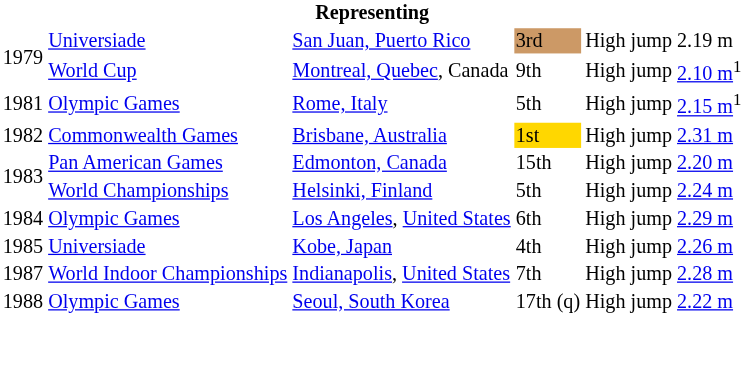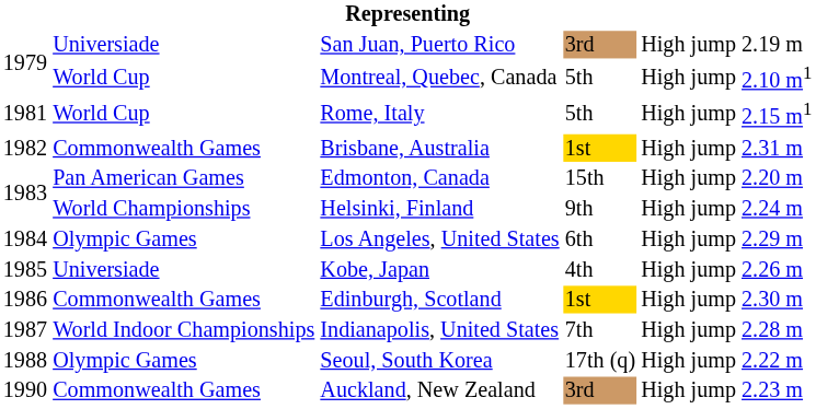 <table>
 <tr>
 <th colspan="6">Representing </th>
 </tr>
 <tr>
 <td rowspan=2>1979</td>
 <td><a href='#'>Universiade</a></td>
 <td><a href='#'>San Juan, Puerto Rico</a></td>
 <td bgcolor="cc9966">3rd</td>
 <td>High jump</td>
 <td>2.19 m</td>
 </tr>
 <tr>
 <td><a href='#'>World Cup</a></td>
 <td><a href='#'>Montreal, Quebec</a>, Canada</td>
-<td>9th</td>
+<td>5th</td>
 <td>High jump</td>
 <td><a href='#'>2.10 m</a><sup>1</sup></td>
 </tr>
 <tr>
 <td>1981</td>
-<td><a href='#'>Olympic Games</a></td>
+<td><a href='#'>World Cup</a></td>
 <td><a href='#'>Rome, Italy</a></td>
 <td>5th</td>
 <td>High jump</td>
 <td><a href='#'>2.15 m</a><sup>1</sup></td>
 </tr>
 <tr>
 <td>1982</td>
 <td><a href='#'>Commonwealth Games</a></td>
 <td><a href='#'>Brisbane, Australia</a></td>
 <td bgcolor="gold">1st</td>
 <td>High jump</td>
 <td><a href='#'>2.31 m</a></td>
 </tr>
 <tr>
 <td rowspan=2>1983</td>
 <td><a href='#'>Pan American Games</a></td>
 <td><a href='#'>Edmonton, Canada</a></td>
 <td>15th</td>
 <td>High jump</td>
 <td><a href='#'>2.20 m</a></td>
 </tr>
 <tr>
 <td><a href='#'>World Championships</a></td>
 <td><a href='#'>Helsinki, Finland</a></td>
-<td>5th</td>
+<td>9th</td>
 <td>High jump</td>
 <td><a href='#'>2.24 m</a></td>
 </tr>
 <tr>
 <td>1984</td>
 <td><a href='#'>Olympic Games</a></td>
 <td><a href='#'>Los Angeles</a>, <a href='#'>United States</a></td>
 <td>6th</td>
 <td>High jump</td>
 <td><a href='#'>2.29 m</a></td>
 </tr>
 <tr>
 <td>1985</td>
 <td><a href='#'>Universiade</a></td>
 <td><a href='#'>Kobe, Japan</a></td>
 <td>4th</td>
 <td>High jump</td>
 <td><a href='#'>2.26 m</a></td>
 </tr>
 <tr>
+<td>1986</td>
+<td><a href='#'>Commonwealth Games</a></td>
+<td><a href='#'>Edinburgh, Scotland</a></td>
+<td bgcolor="gold">1st</td>
+<td>High jump</td>
+<td><a href='#'>2.30 m</a></td>
+</tr>
+<tr>
 <td>1987</td>
 <td><a href='#'>World Indoor Championships</a></td>
 <td><a href='#'>Indianapolis</a>, <a href='#'>United States</a></td>
 <td>7th</td>
 <td>High jump</td>
 <td><a href='#'>2.28 m</a></td>
 </tr>
 <tr>
 <td>1988</td>
 <td><a href='#'>Olympic Games</a></td>
 <td><a href='#'>Seoul, South Korea</a></td>
 <td>17th (q)</td>
 <td>High jump</td>
 <td><a href='#'>2.22 m</a></td>
 </tr>
+<tr>
+<td>1990</td>
+<td><a href='#'>Commonwealth Games</a></td>
+<td><a href='#'>Auckland</a>, New Zealand</td>
+<td bgcolor="cc9966">3rd</td>
+<td>High jump</td>
+<td><a href='#'>2.23 m</a></td>
+</tr>
 </table>
